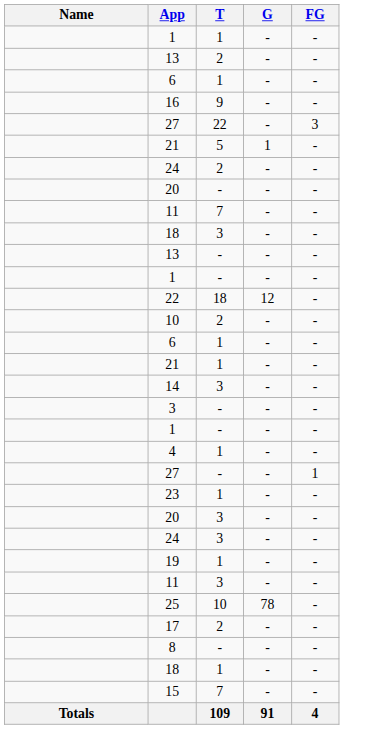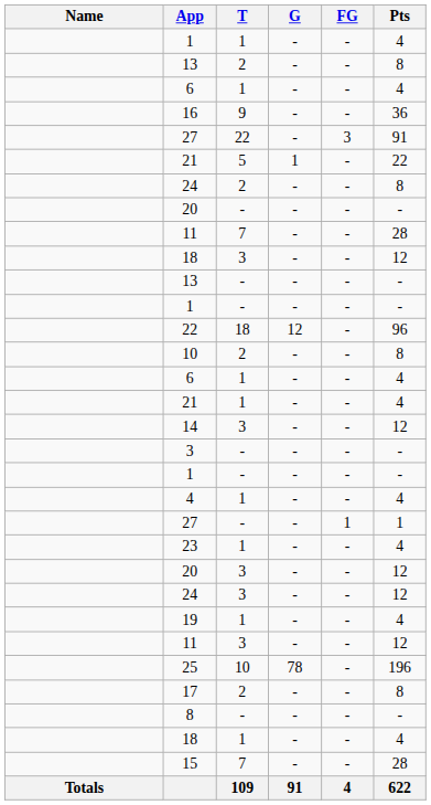 <table class="wikitable sortable" style="text-align: center;">
 <tr>
 <th style="width:10em">Name</th>
 <th style="width:3em"><a href='#'>App</a></th>
 <th style="width:3em"><a href='#'>T</a></th>
 <th style="width:3em"><a href='#'>G</a></th>
 <th style="width:3em"><a href='#'>FG</a></th>
+<th style="width:3em">Pts</th>
 </tr>
 <tr>
 <td style="text-align:left;"></td>
 <td>1</td>
 <td>1</td>
 <td>-</td>
 <td>-</td>
+<td>4</td>
 </tr>
 <tr>
 <td style="text-align:left;"></td>
 <td>13</td>
 <td>2</td>
 <td>-</td>
 <td>-</td>
+<td>8</td>
 </tr>
 <tr>
 <td style="text-align:left;"></td>
 <td>6</td>
 <td>1</td>
 <td>-</td>
 <td>-</td>
+<td>4</td>
 </tr>
 <tr>
 <td style="text-align:left;"></td>
 <td>16</td>
 <td>9</td>
 <td>-</td>
 <td>-</td>
+<td>36</td>
 </tr>
 <tr>
 <td style="text-align:left;"></td>
 <td>27</td>
 <td>22</td>
 <td>-</td>
 <td>3</td>
+<td>91</td>
 </tr>
 <tr>
 <td style="text-align:left;"></td>
 <td>21</td>
 <td>5</td>
 <td>1</td>
 <td>-</td>
+<td>22</td>
 </tr>
 <tr>
 <td style="text-align:left;"></td>
 <td>24</td>
 <td>2</td>
 <td>-</td>
 <td>-</td>
+<td>8</td>
 </tr>
 <tr>
 <td style="text-align:left;"></td>
 <td>20</td>
+<td>-</td>
 <td>-</td>
 <td>-</td>
 <td>-</td>
 </tr>
 <tr>
 <td style="text-align:left;"></td>
 <td>11</td>
 <td>7</td>
 <td>-</td>
 <td>-</td>
+<td>28</td>
 </tr>
 <tr>
 <td style="text-align:left;"></td>
 <td>18</td>
 <td>3</td>
 <td>-</td>
 <td>-</td>
+<td>12</td>
 </tr>
 <tr>
 <td style="text-align:left;"></td>
 <td>13</td>
+<td>-</td>
 <td>-</td>
 <td>-</td>
 <td>-</td>
 </tr>
 <tr>
 <td style="text-align:left;"></td>
 <td>1</td>
 <td>-</td>
 <td>-</td>
 <td>-</td>
+<td>-</td>
 </tr>
 <tr>
 <td style="text-align:left;"></td>
 <td>22</td>
 <td>18</td>
 <td>12</td>
 <td>-</td>
+<td>96</td>
 </tr>
 <tr>
 <td style="text-align:left;"></td>
 <td>10</td>
 <td>2</td>
 <td>-</td>
 <td>-</td>
+<td>8</td>
 </tr>
 <tr>
 <td style="text-align:left;"></td>
 <td>6</td>
 <td>1</td>
 <td>-</td>
 <td>-</td>
+<td>4</td>
 </tr>
 <tr>
 <td style="text-align:left;"></td>
 <td>21</td>
 <td>1</td>
 <td>-</td>
 <td>-</td>
+<td>4</td>
 </tr>
 <tr>
 <td style="text-align:left;"></td>
 <td>14</td>
 <td>3</td>
 <td>-</td>
 <td>-</td>
+<td>12</td>
 </tr>
 <tr>
 <td style="text-align:left;"></td>
 <td>3</td>
+<td>-</td>
 <td>-</td>
 <td>-</td>
 <td>-</td>
 </tr>
 <tr>
 <td style="text-align:left;"></td>
 <td>1</td>
 <td>-</td>
 <td>-</td>
 <td>-</td>
+<td>-</td>
 </tr>
 <tr>
 <td style="text-align:left;"></td>
 <td>4</td>
 <td>1</td>
 <td>-</td>
 <td>-</td>
+<td>4</td>
 </tr>
 <tr>
 <td style="text-align:left;"></td>
 <td>27</td>
 <td>-</td>
 <td>-</td>
+<td>1</td>
 <td>1</td>
 </tr>
 <tr>
 <td style="text-align:left;"></td>
 <td>23</td>
 <td>1</td>
 <td>-</td>
 <td>-</td>
+<td>4</td>
 </tr>
 <tr>
 <td style="text-align:left;"></td>
 <td>20</td>
 <td>3</td>
 <td>-</td>
 <td>-</td>
+<td>12</td>
 </tr>
 <tr>
 <td style="text-align:left;"></td>
 <td>24</td>
 <td>3</td>
 <td>-</td>
 <td>-</td>
+<td>12</td>
 </tr>
 <tr>
 <td style="text-align:left;"></td>
 <td>19</td>
 <td>1</td>
 <td>-</td>
 <td>-</td>
+<td>4</td>
 </tr>
 <tr>
 <td style="text-align:left;"></td>
 <td>11</td>
 <td>3</td>
 <td>-</td>
 <td>-</td>
+<td>12</td>
 </tr>
 <tr>
 <td style="text-align:left;"></td>
 <td>25</td>
 <td>10</td>
 <td>78</td>
 <td>-</td>
+<td>196</td>
 </tr>
 <tr>
 <td style="text-align:left;"></td>
 <td>17</td>
 <td>2</td>
 <td>-</td>
 <td>-</td>
+<td>8</td>
 </tr>
 <tr>
 <td style="text-align:left;"></td>
 <td>8</td>
+<td>-</td>
 <td>-</td>
 <td>-</td>
 <td>-</td>
 </tr>
 <tr>
 <td style="text-align:left;"></td>
 <td>18</td>
 <td>1</td>
 <td>-</td>
 <td>-</td>
+<td>4</td>
 </tr>
 <tr>
 <td style="text-align:left;"></td>
 <td>15</td>
 <td>7</td>
 <td>-</td>
 <td>-</td>
+<td>28</td>
 </tr>
 <tr class="sortbottom">
 <th>Totals</th>
 <th></th>
 <th>109</th>
 <th>91</th>
 <th>4</th>
+<th>622</th>
 </tr>
 </table>
